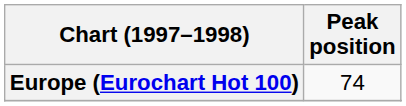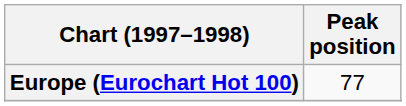 <table class="wikitable sortable plainrowheaders" style="text-align:center">
 <tr>
 <th>Chart (1997–1998)</th>
 <th>Peak<br>position</th>
 </tr>
 <tr>
 <th scope="row">Europe (<a href='#'>Eurochart Hot 100</a>)</th>
-<td>74</td>
+<td>77</td>
 </tr>
 <tr>
 </tr>
 <tr>
 </tr>
 <tr>
 </tr>
 <tr>
 </tr>
 </table>
